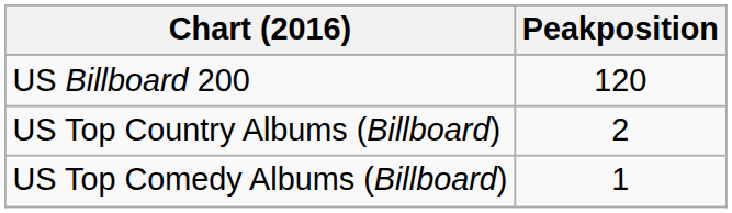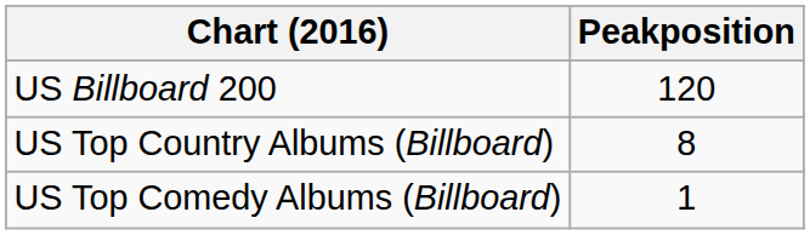 <table class="wikitable">
 <tr>
 <th>Chart (2016)</th>
 <th>Peakposition</th>
 </tr>
 <tr>
 <td>US <em>Billboard</em> 200</td>
 <td align="center">120</td>
 </tr>
 <tr>
 <td>US Top Country Albums (<em>Billboard</em>)</td>
-<td align="center">2</td>
+<td align="center">8</td>
 </tr>
 <tr>
 <td>US Top Comedy Albums (<em>Billboard</em>)</td>
 <td align="center">1</td>
 </tr>
 </table>
